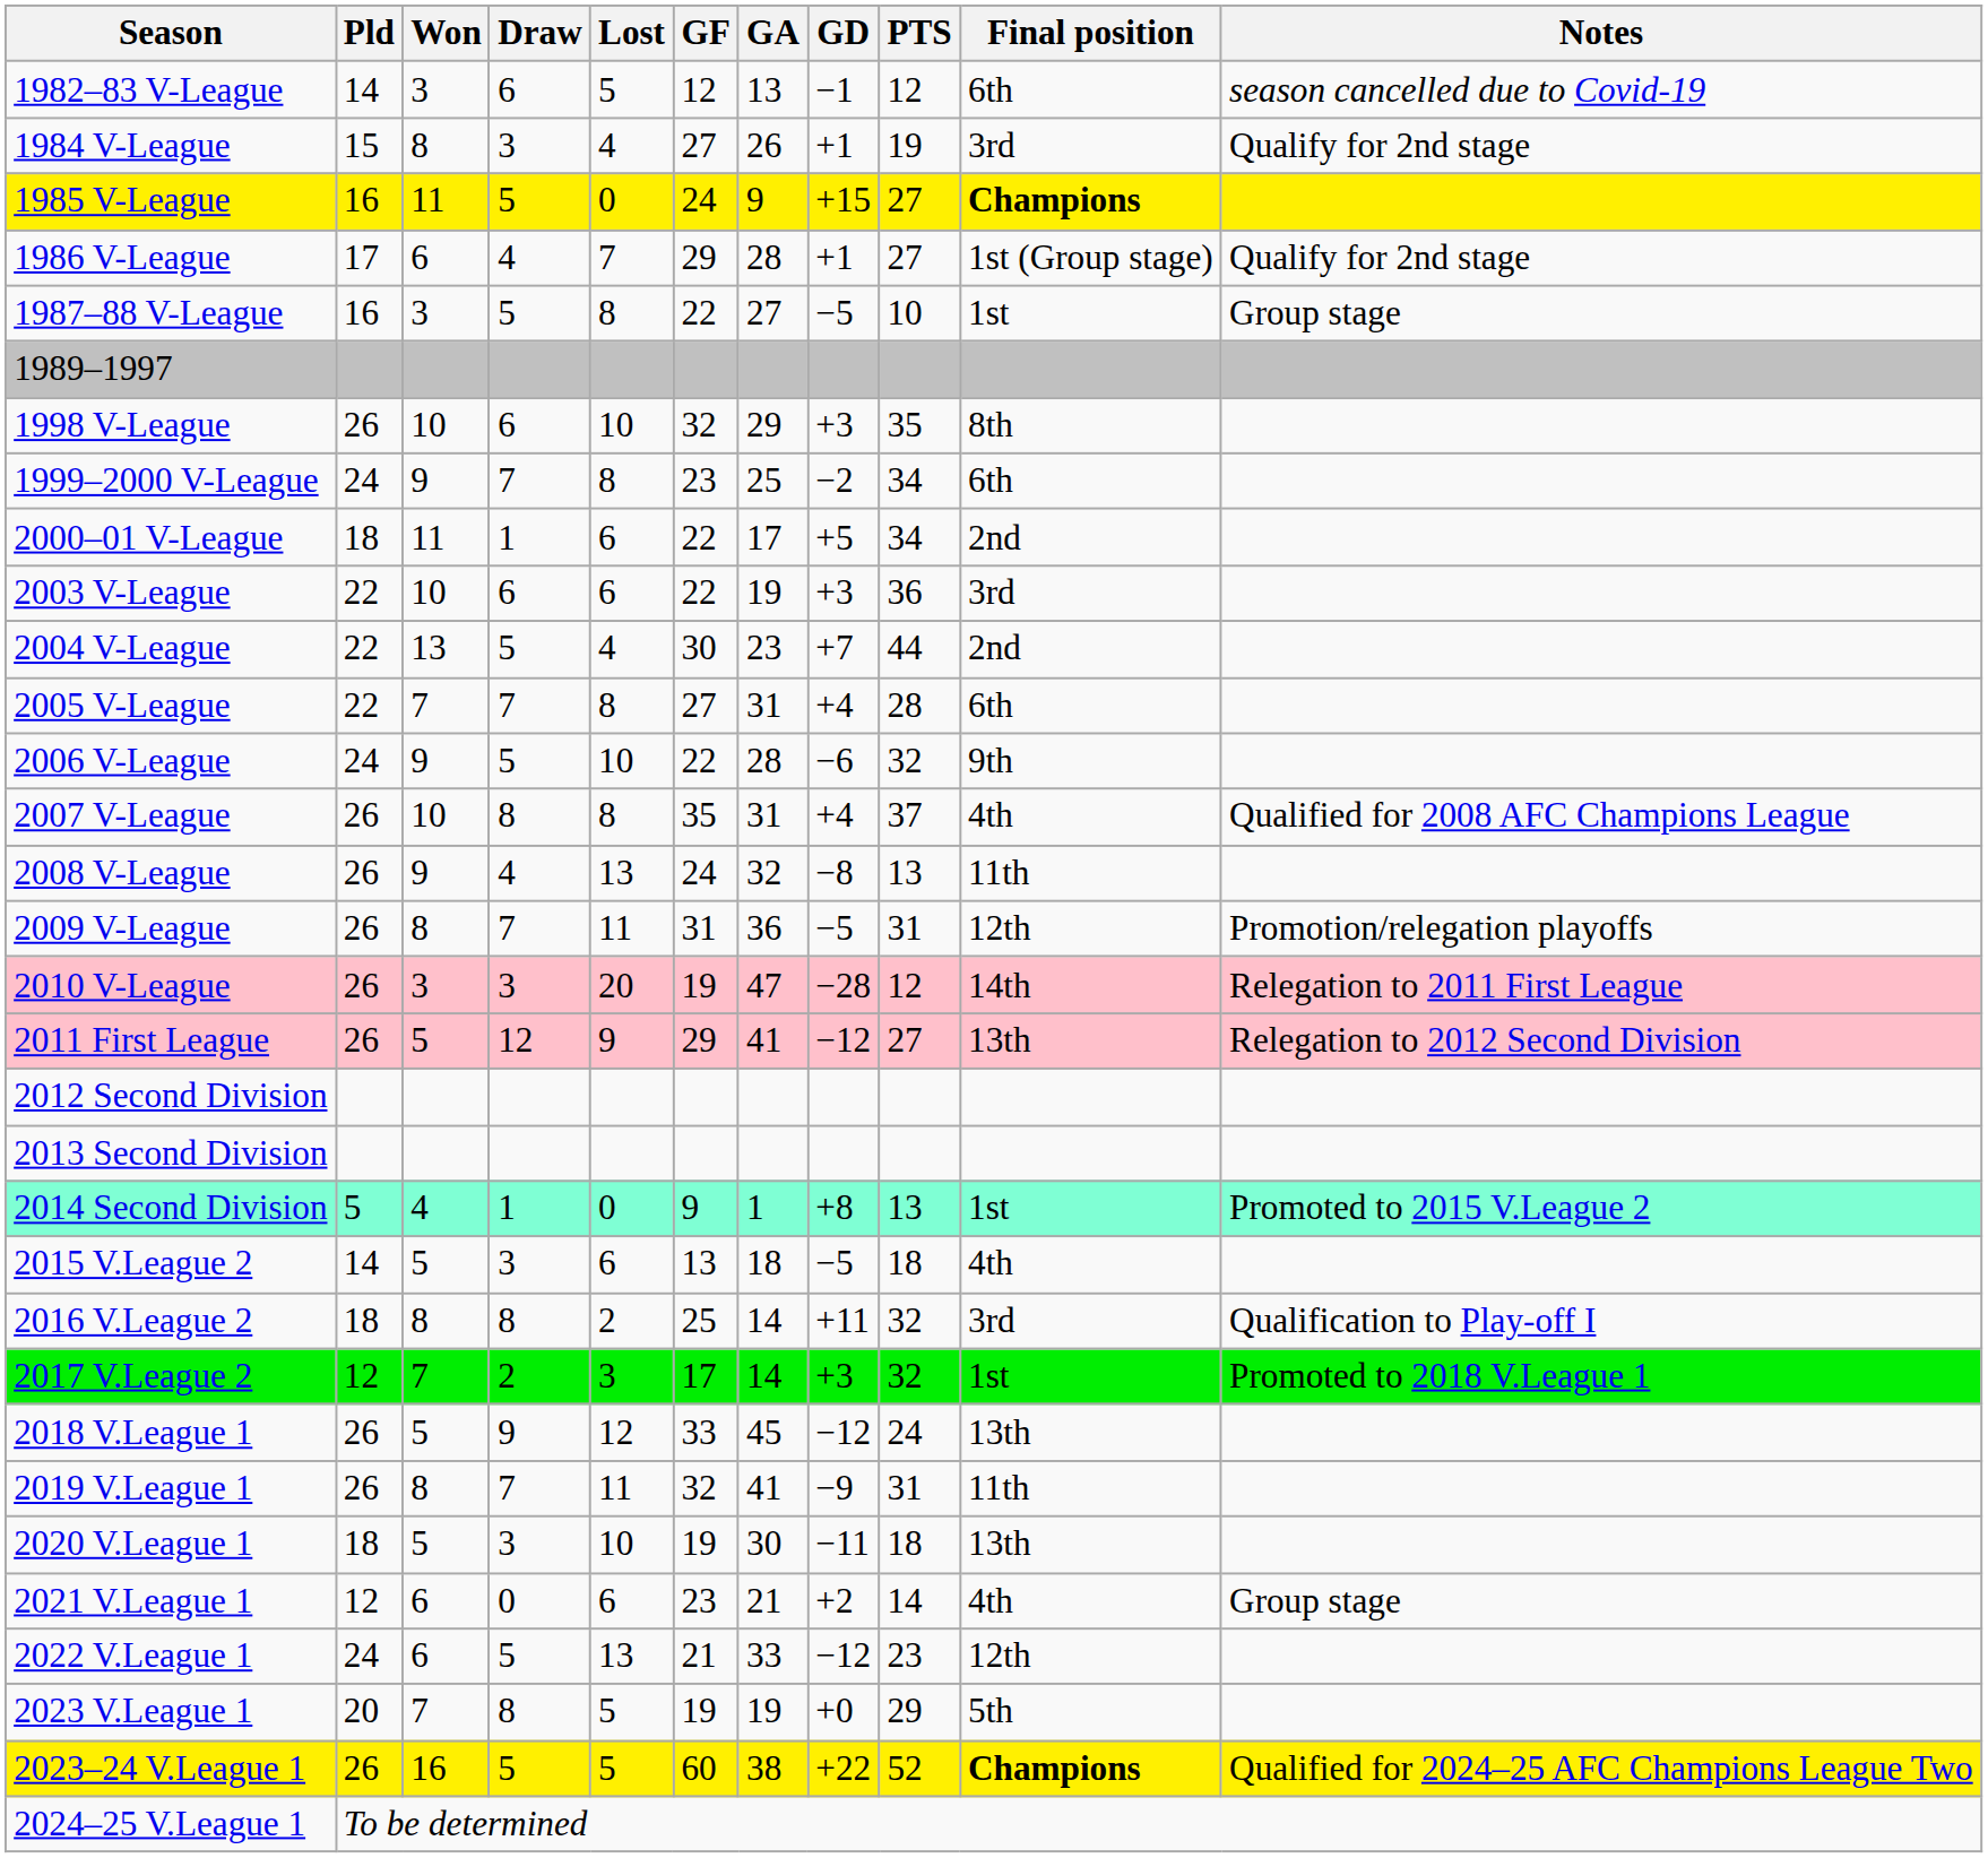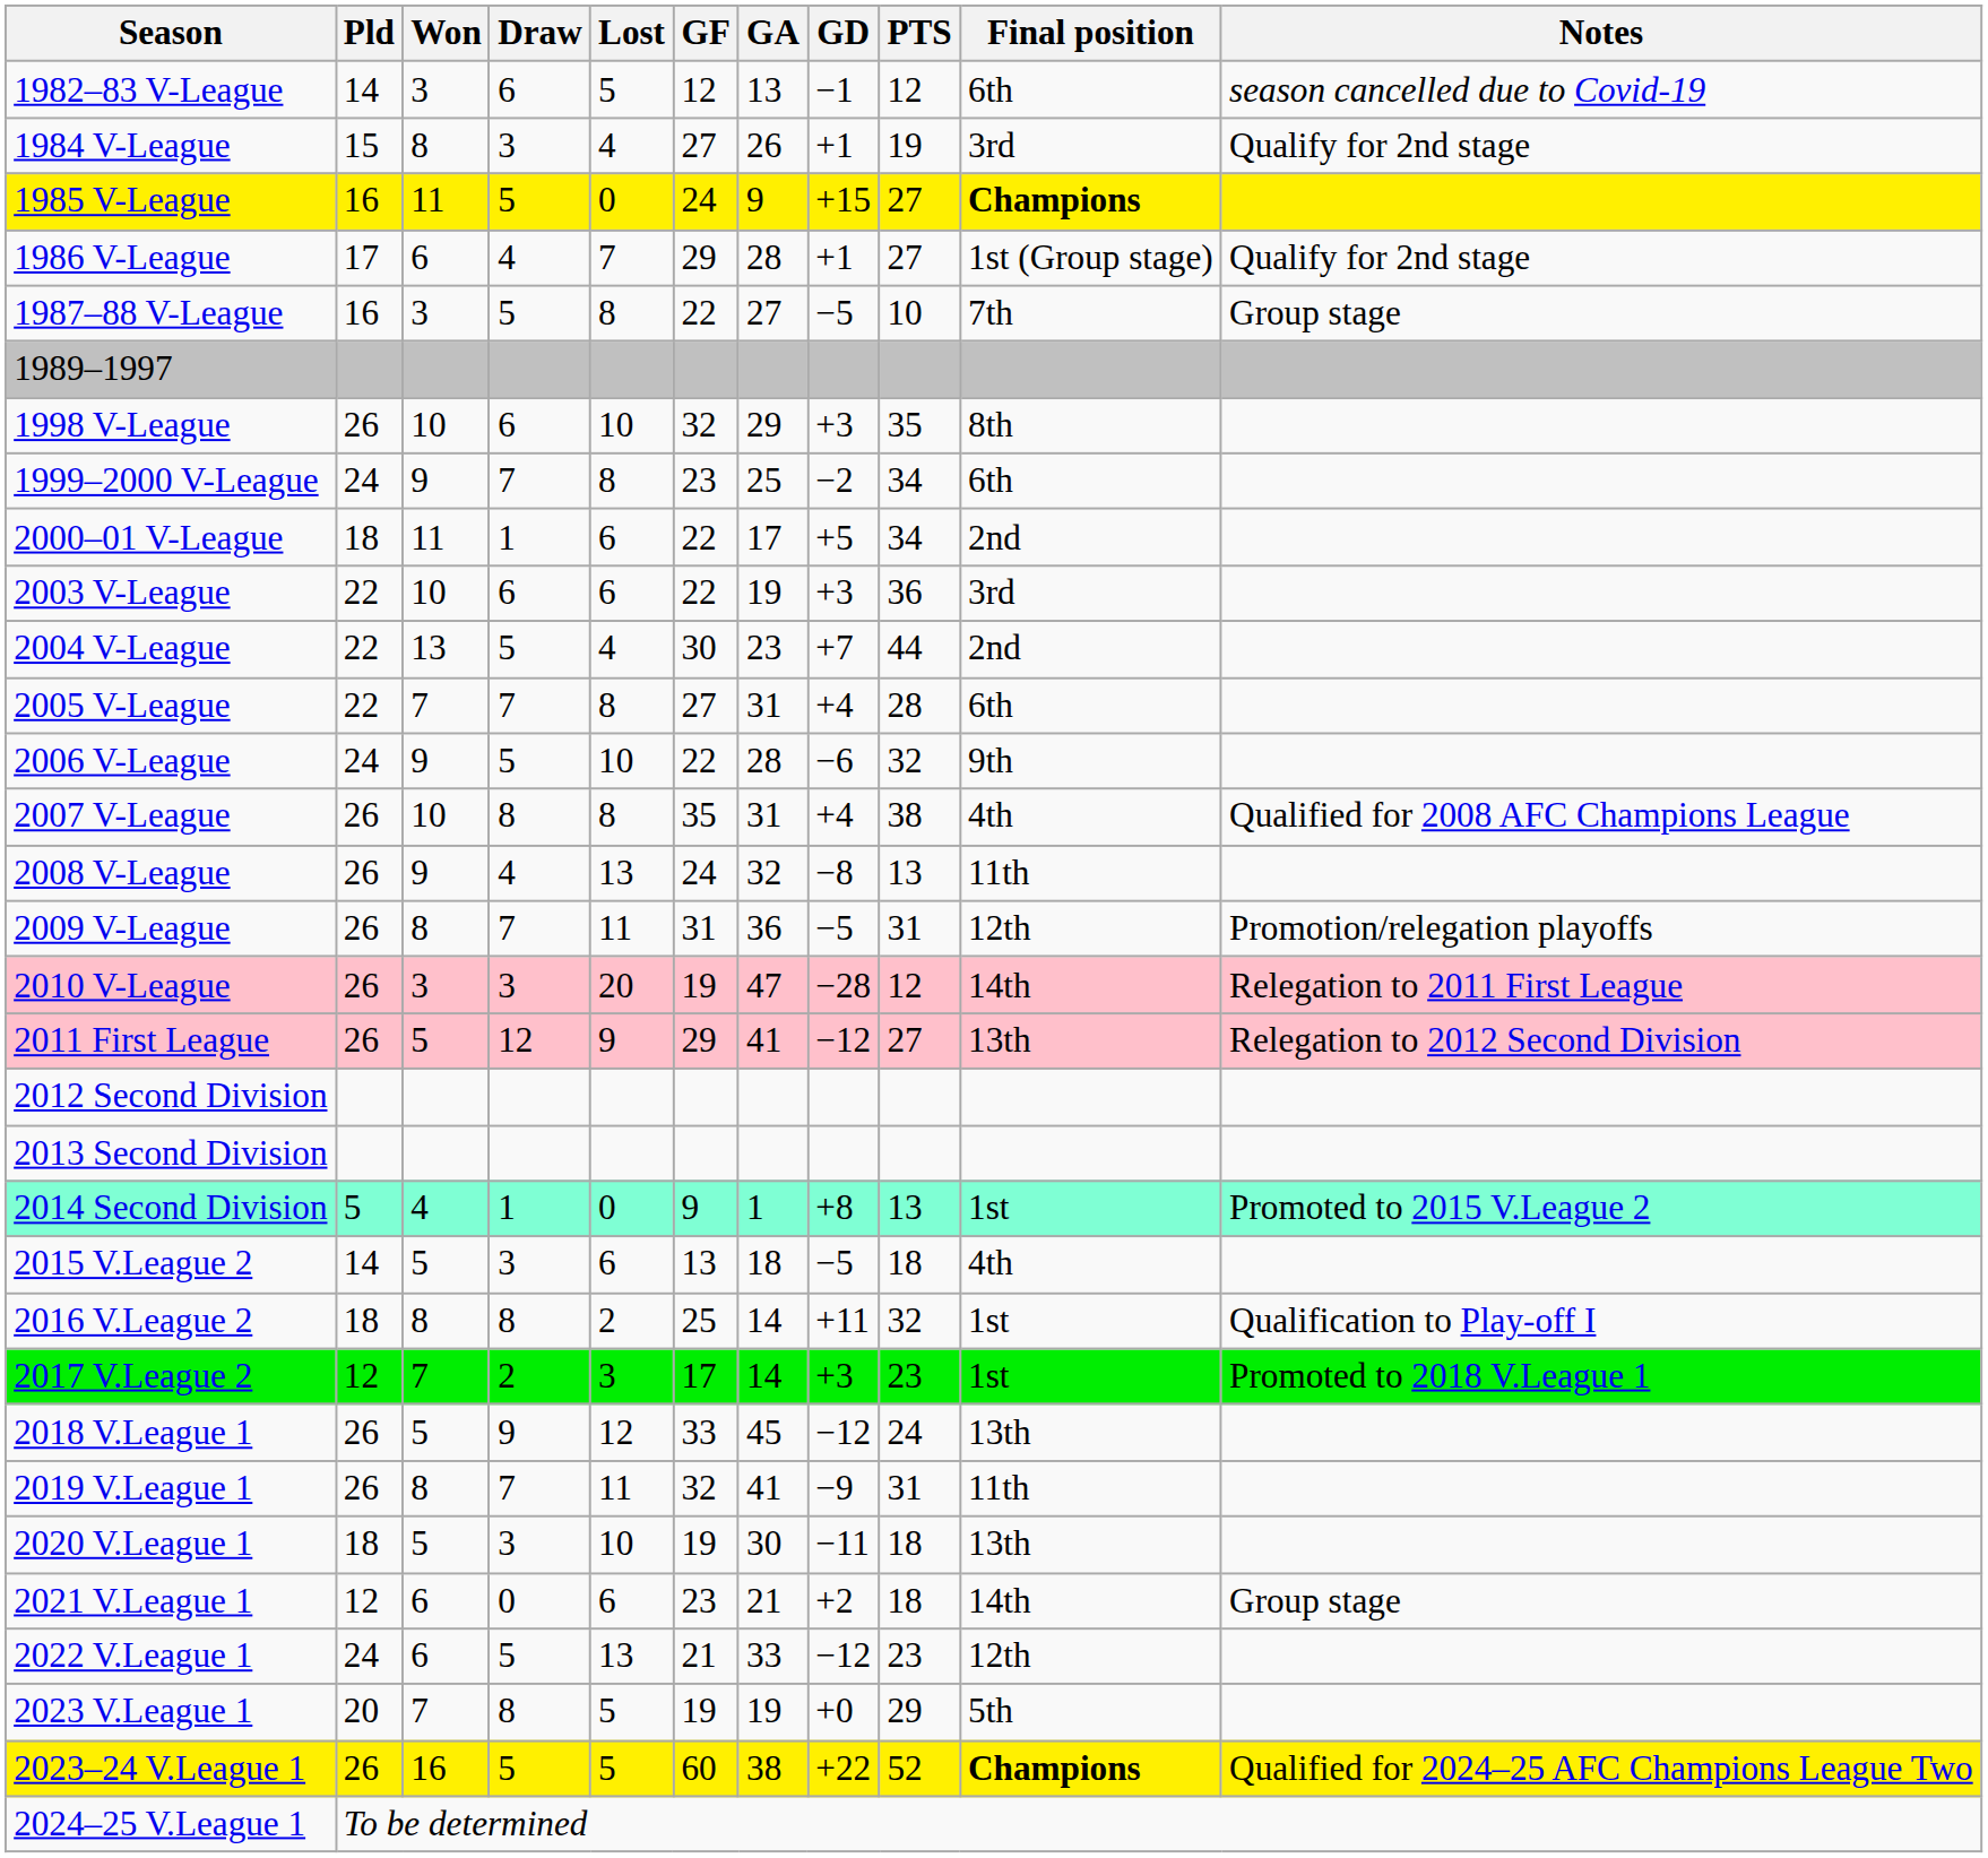 <table class="wikitable">
 <tr>
 <th>Season</th>
 <th>Pld</th>
 <th>Won</th>
 <th>Draw</th>
 <th>Lost</th>
 <th>GF</th>
 <th>GA</th>
 <th>GD</th>
 <th>PTS</th>
 <th>Final position</th>
 <th>Notes</th>
 </tr>
 <tr>
 <td><a href='#'>1982–83 V-League</a></td>
 <td>14</td>
 <td>3</td>
 <td>6</td>
 <td>5</td>
 <td>12</td>
 <td>13</td>
 <td>−1</td>
 <td>12</td>
 <td>6th</td>
 <td><em>season cancelled due to <a href='#'>Covid-19</a></em></td>
 </tr>
 <tr>
 <td><a href='#'>1984 V-League</a></td>
 <td>15</td>
 <td>8</td>
 <td>3</td>
 <td>4</td>
 <td>27</td>
 <td>26</td>
 <td>+1</td>
 <td>19</td>
 <td>3rd</td>
 <td>Qualify for 2nd stage</td>
 </tr>
 <tr bgcolor=FFFF00|>
 <td><a href='#'>1985 V-League</a></td>
 <td>16</td>
 <td>11</td>
 <td>5</td>
 <td>0</td>
 <td>24</td>
 <td>9</td>
 <td>+15</td>
 <td>27</td>
 <td><strong>Champions</strong></td>
 <td></td>
 </tr>
 <tr>
 <td><a href='#'>1986 V-League</a></td>
 <td>17</td>
 <td>6</td>
 <td>4</td>
 <td>7</td>
 <td>29</td>
 <td>28</td>
 <td>+1</td>
 <td>27</td>
 <td>1st (Group stage)</td>
 <td>Qualify for 2nd stage</td>
 </tr>
 <tr>
 <td><a href='#'>1987–88 V-League</a></td>
 <td>16</td>
 <td>3</td>
 <td>5</td>
 <td>8</td>
 <td>22</td>
 <td>27</td>
 <td>−5</td>
 <td>10</td>
-<td>1st</td>
+<td>7th</td>
 <td>Group stage</td>
 </tr>
 <tr bgcolor=Silver>
 <td>1989–1997</td>
 <td></td>
 <td></td>
 <td></td>
 <td></td>
 <td></td>
 <td></td>
 <td></td>
 <td></td>
 <td></td>
 <td></td>
 </tr>
 <tr>
 <td><a href='#'>1998 V-League</a></td>
 <td>26</td>
 <td>10</td>
 <td>6</td>
 <td>10</td>
 <td>32</td>
 <td>29</td>
 <td>+3</td>
 <td>35</td>
 <td>8th</td>
 <td></td>
 </tr>
 <tr>
 <td><a href='#'>1999–2000 V-League</a></td>
 <td>24</td>
 <td>9</td>
 <td>7</td>
 <td>8</td>
 <td>23</td>
 <td>25</td>
 <td>−2</td>
 <td>34</td>
 <td>6th</td>
 <td></td>
 </tr>
 <tr>
 <td><a href='#'>2000–01 V-League</a></td>
 <td>18</td>
 <td>11</td>
 <td>1</td>
 <td>6</td>
 <td>22</td>
 <td>17</td>
 <td>+5</td>
 <td>34</td>
 <td>2nd</td>
 <td></td>
 </tr>
 <tr>
 <td><a href='#'>2003 V-League</a></td>
 <td>22</td>
 <td>10</td>
 <td>6</td>
 <td>6</td>
 <td>22</td>
 <td>19</td>
 <td>+3</td>
 <td>36</td>
 <td>3rd</td>
 <td></td>
 </tr>
 <tr>
 <td><a href='#'>2004 V-League</a></td>
 <td>22</td>
 <td>13</td>
 <td>5</td>
 <td>4</td>
 <td>30</td>
 <td>23</td>
 <td>+7</td>
 <td>44</td>
 <td>2nd</td>
 <td></td>
 </tr>
 <tr>
 <td><a href='#'>2005 V-League</a></td>
 <td>22</td>
 <td>7</td>
 <td>7</td>
 <td>8</td>
 <td>27</td>
 <td>31</td>
 <td>+4</td>
 <td>28</td>
 <td>6th</td>
 <td></td>
 </tr>
 <tr>
 <td><a href='#'>2006 V-League</a></td>
 <td>24</td>
 <td>9</td>
 <td>5</td>
 <td>10</td>
 <td>22</td>
 <td>28</td>
 <td>−6</td>
 <td>32</td>
 <td>9th</td>
 <td></td>
 </tr>
 <tr>
 <td><a href='#'>2007 V-League</a></td>
 <td>26</td>
 <td>10</td>
 <td>8</td>
 <td>8</td>
 <td>35</td>
 <td>31</td>
 <td>+4</td>
-<td>37</td>
+<td>38</td>
 <td>4th</td>
 <td>Qualified for <a href='#'>2008 AFC Champions League</a></td>
 </tr>
 <tr>
 <td><a href='#'>2008 V-League</a></td>
 <td>26</td>
 <td>9</td>
 <td>4</td>
 <td>13</td>
 <td>24</td>
 <td>32</td>
 <td>−8</td>
 <td>13</td>
 <td>11th</td>
 <td></td>
 </tr>
 <tr>
 <td><a href='#'>2009 V-League</a></td>
 <td>26</td>
 <td>8</td>
 <td>7</td>
 <td>11</td>
 <td>31</td>
 <td>36</td>
 <td>−5</td>
 <td>31</td>
 <td>12th</td>
 <td>Promotion/relegation playoffs</td>
 </tr>
 <tr bgcolor=pink>
 <td><a href='#'>2010 V-League</a></td>
 <td>26</td>
 <td>3</td>
 <td>3</td>
 <td>20</td>
 <td>19</td>
 <td>47</td>
 <td>−28</td>
 <td>12</td>
 <td>14th</td>
 <td>Relegation to <a href='#'>2011 First League</a></td>
 </tr>
 <tr bgcolor=pink>
 <td><a href='#'>2011 First League</a></td>
 <td>26</td>
 <td>5</td>
 <td>12</td>
 <td>9</td>
 <td>29</td>
 <td>41</td>
 <td>−12</td>
 <td>27</td>
 <td>13th</td>
 <td>Relegation to <a href='#'>2012 Second Division</a></td>
 </tr>
 <tr>
 <td><a href='#'>2012 Second Division</a></td>
 <td></td>
 <td></td>
 <td></td>
 <td></td>
 <td></td>
 <td></td>
 <td></td>
 <td></td>
 <td></td>
 <td></td>
 </tr>
 <tr>
 <td><a href='#'>2013 Second Division</a></td>
 <td></td>
 <td></td>
 <td></td>
 <td></td>
 <td></td>
 <td></td>
 <td></td>
 <td></td>
 <td></td>
 <td></td>
 </tr>
 <tr bgcolor=#7FFFD4>
 <td><a href='#'>2014 Second Division</a></td>
 <td>5</td>
 <td>4</td>
 <td>1</td>
 <td>0</td>
 <td>9</td>
 <td>1</td>
 <td>+8</td>
 <td>13</td>
 <td>1st</td>
 <td>Promoted to <a href='#'>2015 V.League 2</a></td>
 </tr>
 <tr>
 <td><a href='#'>2015 V.League 2</a></td>
 <td>14</td>
 <td>5</td>
 <td>3</td>
 <td>6</td>
 <td>13</td>
 <td>18</td>
 <td>−5</td>
 <td>18</td>
 <td>4th</td>
 <td></td>
 </tr>
 <tr>
 <td><a href='#'>2016 V.League 2</a></td>
 <td>18</td>
 <td>8</td>
 <td>8</td>
 <td>2</td>
 <td>25</td>
 <td>14</td>
 <td>+11</td>
 <td>32</td>
-<td>3rd</td>
+<td>1st</td>
 <td>Qualification to <a href='#'>Play-off I</a></td>
 </tr>
 <tr bgcolor=green1>
 <td><a href='#'>2017 V.League 2</a></td>
 <td>12</td>
 <td>7</td>
 <td>2</td>
 <td>3</td>
 <td>17</td>
 <td>14</td>
 <td>+3</td>
-<td>32</td>
+<td>23</td>
 <td>1st</td>
 <td>Promoted to <a href='#'>2018 V.League 1</a></td>
 </tr>
 <tr>
 <td><a href='#'>2018 V.League 1</a></td>
 <td>26</td>
 <td>5</td>
 <td>9</td>
 <td>12</td>
 <td>33</td>
 <td>45</td>
 <td>−12</td>
 <td>24</td>
 <td>13th</td>
 <td></td>
 </tr>
 <tr>
 <td><a href='#'>2019 V.League 1</a></td>
 <td>26</td>
 <td>8</td>
 <td>7</td>
 <td>11</td>
 <td>32</td>
 <td>41</td>
 <td>−9</td>
 <td>31</td>
 <td>11th</td>
 <td></td>
 </tr>
 <tr>
 <td><a href='#'>2020 V.League 1</a></td>
 <td>18</td>
 <td>5</td>
 <td>3</td>
 <td>10</td>
 <td>19</td>
 <td>30</td>
 <td>−11</td>
 <td>18</td>
 <td>13th</td>
 <td></td>
 </tr>
 <tr>
 <td><a href='#'>2021 V.League 1</a></td>
 <td>12</td>
 <td>6</td>
 <td>0</td>
 <td>6</td>
 <td>23</td>
 <td>21</td>
 <td>+2</td>
-<td>14</td>
-<td>4th</td>
+<td>18</td>
+<td>14th</td>
 <td>Group stage</td>
 </tr>
 <tr>
 <td><a href='#'>2022 V.League 1</a></td>
 <td>24</td>
 <td>6</td>
 <td>5</td>
 <td>13</td>
 <td>21</td>
 <td>33</td>
 <td>−12</td>
 <td>23</td>
 <td>12th</td>
 <td></td>
 </tr>
 <tr>
 <td><a href='#'>2023 V.League 1</a></td>
 <td>20</td>
 <td>7</td>
 <td>8</td>
 <td>5</td>
 <td>19</td>
 <td>19</td>
 <td>+0</td>
 <td>29</td>
 <td>5th</td>
 <td></td>
 </tr>
 <tr bgcolor=FFFF00|>
 <td><a href='#'>2023–24 V.League 1</a></td>
 <td>26</td>
 <td>16</td>
 <td>5</td>
 <td>5</td>
 <td>60</td>
 <td>38</td>
 <td>+22</td>
 <td>52</td>
 <td><strong>Champions</strong></td>
 <td>Qualified for <a href='#'>2024–25 AFC Champions League Two</a></td>
 </tr>
 <tr>
 <td><a href='#'>2024–25 V.League 1</a></td>
 <td colspan="10" ><em>To be determined</em></td>
 </tr>
 </table>
